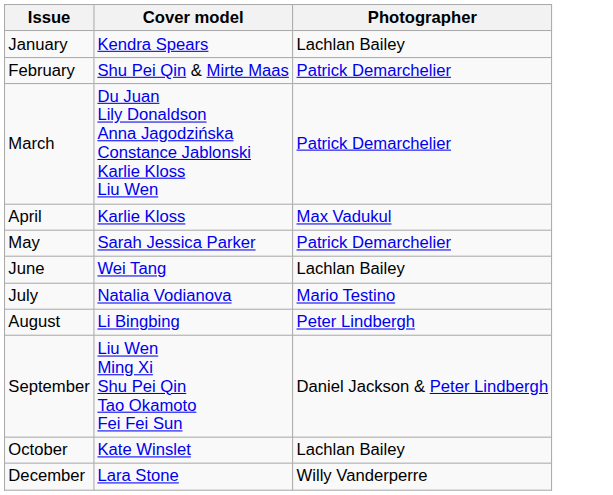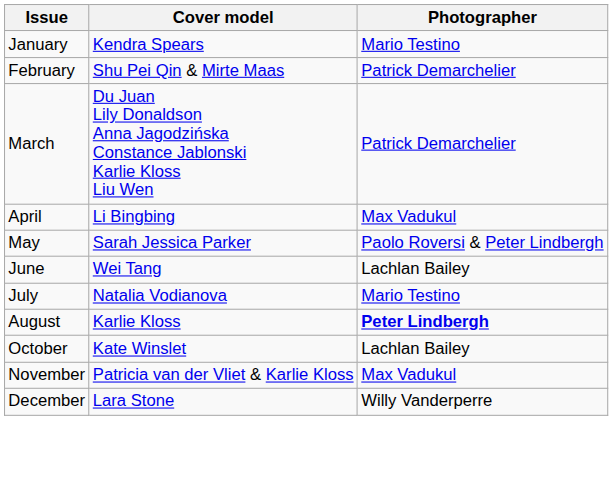 <table class="sortable wikitable">
 <tr>
 <th>Issue</th>
 <th>Cover model</th>
 <th>Photographer</th>
 </tr>
 <tr>
 <td>January</td>
 <td><a href='#'>Kendra Spears</a></td>
-<td>Lachlan Bailey</td>
+<td><a href='#'>Mario Testino</a></td>
 </tr>
 <tr>
 <td>February</td>
 <td><a href='#'>Shu Pei Qin</a> & <a href='#'>Mirte Maas</a></td>
 <td><a href='#'>Patrick Demarchelier</a></td>
 </tr>
 <tr>
 <td>March</td>
 <td><a href='#'>Du Juan</a><br><a href='#'>Lily Donaldson</a><br><a href='#'>Anna Jagodzińska</a><br><a href='#'>Constance Jablonski</a><br><a href='#'>Karlie Kloss</a><br><a href='#'>Liu Wen</a></td>
 <td><a href='#'>Patrick Demarchelier</a></td>
 </tr>
 <tr>
 <td>April</td>
-<td><a href='#'>Karlie Kloss</a></td>
+<td><a href='#'>Li Bingbing</a></td>
 <td><a href='#'>Max Vadukul</a></td>
 </tr>
 <tr>
 <td>May</td>
 <td><a href='#'>Sarah Jessica Parker</a></td>
-<td><a href='#'>Patrick Demarchelier</a></td>
+<td><a href='#'>Paolo Roversi</a> & <a href='#'>Peter Lindbergh</a></td>
 </tr>
 <tr>
 <td>June</td>
 <td><a href='#'>Wei Tang</a></td>
 <td>Lachlan Bailey</td>
 </tr>
 <tr>
 <td>July</td>
 <td><a href='#'>Natalia Vodianova</a></td>
 <td><a href='#'>Mario Testino</a></td>
 </tr>
 <tr>
 <td>August</td>
-<td><a href='#'>Li Bingbing</a></td>
-<td><a href='#'>Peter Lindbergh</a></td>
-</tr>
-<tr>
-<td>September</td>
-<td><a href='#'>Liu Wen</a><br><a href='#'>Ming Xi</a><br><a href='#'>Shu Pei Qin</a><br><a href='#'>Tao Okamoto</a><br> <a href='#'>Fei Fei Sun</a></td>
-<td>Daniel Jackson & <a href='#'>Peter Lindbergh</a></td>
+<td><a href='#'>Karlie Kloss</a></td>
+<td><strong><a href='#'>Peter Lindbergh</a></strong></td>
 </tr>
 <tr>
 <td>October</td>
 <td><a href='#'>Kate Winslet</a></td>
 <td>Lachlan Bailey</td>
 </tr>
 <tr>
+<td>November</td>
+<td><a href='#'>Patricia van der Vliet</a> & <a href='#'>Karlie Kloss</a></td>
+<td><a href='#'>Max Vadukul</a></td>
+</tr>
+<tr>
 <td>December</td>
 <td><a href='#'>Lara Stone</a></td>
 <td>Willy Vanderperre</td>
 </tr>
 </table>
